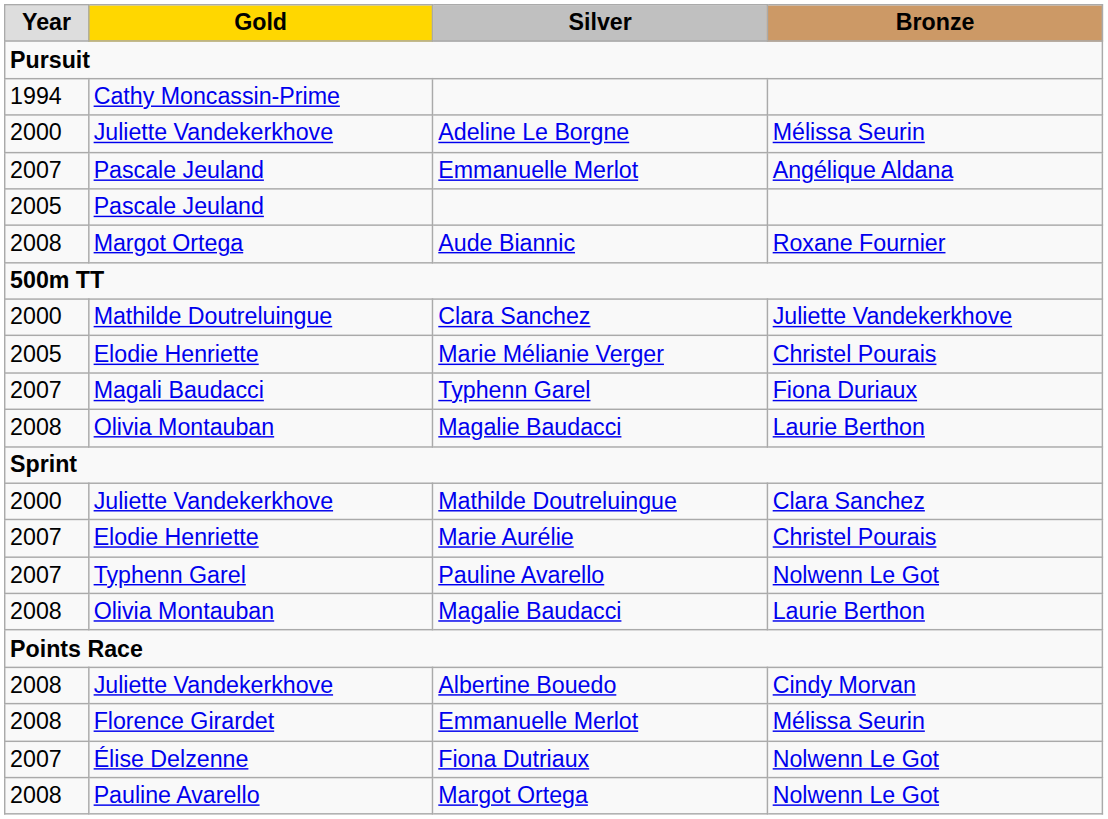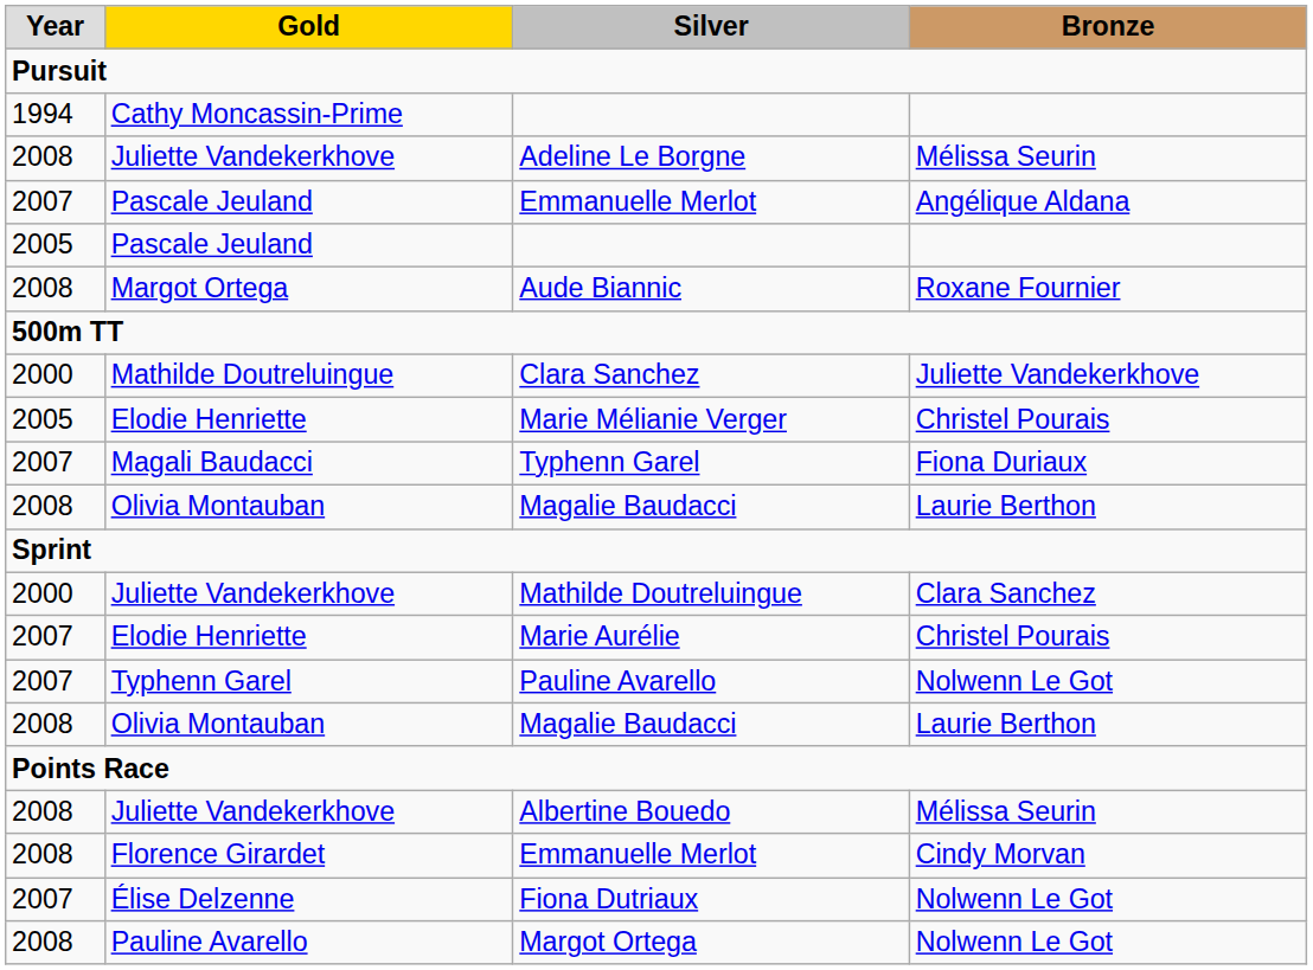 <table class="wikitable" style="width: 60%; text-align:left;">
 <tr>
 <td style="background:#DDDDDD; font-weight:bold; text-align:center;">Year</td>
 <td style="background:gold; font-weight:bold; text-align:center;">Gold</td>
 <td style="background:silver; font-weight:bold; text-align:center;">Silver</td>
 <td style="background:#cc9966; font-weight:bold; text-align:center;">Bronze</td>
 </tr>
 <tr>
 <td colspan=4><strong>Pursuit</strong></td>
 </tr>
 <tr>
 <td>1994</td>
 <td><a href='#'>Cathy Moncassin-Prime</a></td>
 <td></td>
 <td></td>
 </tr>
 <tr>
-<td>2000</td>
+<td>2008</td>
 <td><a href='#'>Juliette Vandekerkhove</a></td>
 <td><a href='#'>Adeline Le Borgne</a></td>
 <td><a href='#'>Mélissa Seurin</a></td>
 </tr>
 <tr>
 <td>2007</td>
 <td><a href='#'>Pascale Jeuland</a></td>
 <td><a href='#'>Emmanuelle Merlot</a></td>
 <td><a href='#'>Angélique Aldana</a></td>
 </tr>
 <tr>
 <td>2005</td>
 <td><a href='#'>Pascale Jeuland</a></td>
 <td></td>
 <td></td>
 </tr>
 <tr>
 <td>2008</td>
 <td><a href='#'>Margot Ortega</a></td>
 <td><a href='#'>Aude Biannic</a></td>
 <td><a href='#'>Roxane Fournier</a></td>
 </tr>
 <tr>
 <td colspan=4><strong>500m TT</strong></td>
 </tr>
 <tr>
 <td>2000</td>
 <td><a href='#'>Mathilde Doutreluingue</a></td>
 <td><a href='#'>Clara Sanchez</a></td>
 <td><a href='#'>Juliette Vandekerkhove</a></td>
 </tr>
 <tr>
 <td>2005</td>
 <td><a href='#'>Elodie Henriette</a></td>
 <td><a href='#'>Marie Mélianie Verger</a></td>
 <td><a href='#'>Christel Pourais</a></td>
 </tr>
 <tr>
 <td>2007</td>
 <td><a href='#'>Magali Baudacci</a></td>
 <td><a href='#'>Typhenn Garel</a></td>
 <td><a href='#'>Fiona Duriaux</a></td>
 </tr>
 <tr>
 <td>2008</td>
 <td><a href='#'>Olivia Montauban</a></td>
 <td><a href='#'>Magalie Baudacci</a></td>
 <td><a href='#'>Laurie Berthon</a></td>
 </tr>
 <tr>
 <td colspan=4><strong>Sprint</strong></td>
 </tr>
 <tr>
 <td>2000</td>
 <td><a href='#'>Juliette Vandekerkhove</a></td>
 <td><a href='#'>Mathilde Doutreluingue</a></td>
 <td><a href='#'>Clara Sanchez</a></td>
 </tr>
 <tr>
 <td>2007</td>
 <td><a href='#'>Elodie Henriette</a></td>
 <td><a href='#'>Marie Aurélie</a></td>
 <td><a href='#'>Christel Pourais</a></td>
 </tr>
 <tr>
 <td>2007</td>
 <td><a href='#'>Typhenn Garel</a></td>
 <td><a href='#'>Pauline Avarello</a></td>
 <td><a href='#'>Nolwenn Le Got</a></td>
 </tr>
 <tr>
 <td>2008</td>
 <td><a href='#'>Olivia Montauban</a></td>
 <td><a href='#'>Magalie Baudacci</a></td>
 <td><a href='#'>Laurie Berthon</a></td>
 </tr>
 <tr>
 <td colspan=4><strong>Points Race</strong></td>
 </tr>
 <tr>
 <td>2008</td>
 <td><a href='#'>Juliette Vandekerkhove</a></td>
 <td><a href='#'>Albertine Bouedo</a></td>
-<td><a href='#'>Cindy Morvan</a></td>
+<td><a href='#'>Mélissa Seurin</a></td>
 </tr>
 <tr>
 <td>2008</td>
 <td><a href='#'>Florence Girardet</a></td>
 <td><a href='#'>Emmanuelle Merlot</a></td>
-<td><a href='#'>Mélissa Seurin</a></td>
+<td><a href='#'>Cindy Morvan</a></td>
 </tr>
 <tr>
 <td>2007</td>
 <td><a href='#'>Élise Delzenne</a></td>
 <td><a href='#'>Fiona Dutriaux</a></td>
 <td><a href='#'>Nolwenn Le Got</a></td>
 </tr>
 <tr>
 <td>2008</td>
 <td><a href='#'>Pauline Avarello</a></td>
 <td><a href='#'>Margot Ortega</a></td>
 <td><a href='#'>Nolwenn Le Got</a></td>
 </tr>
 </table>
